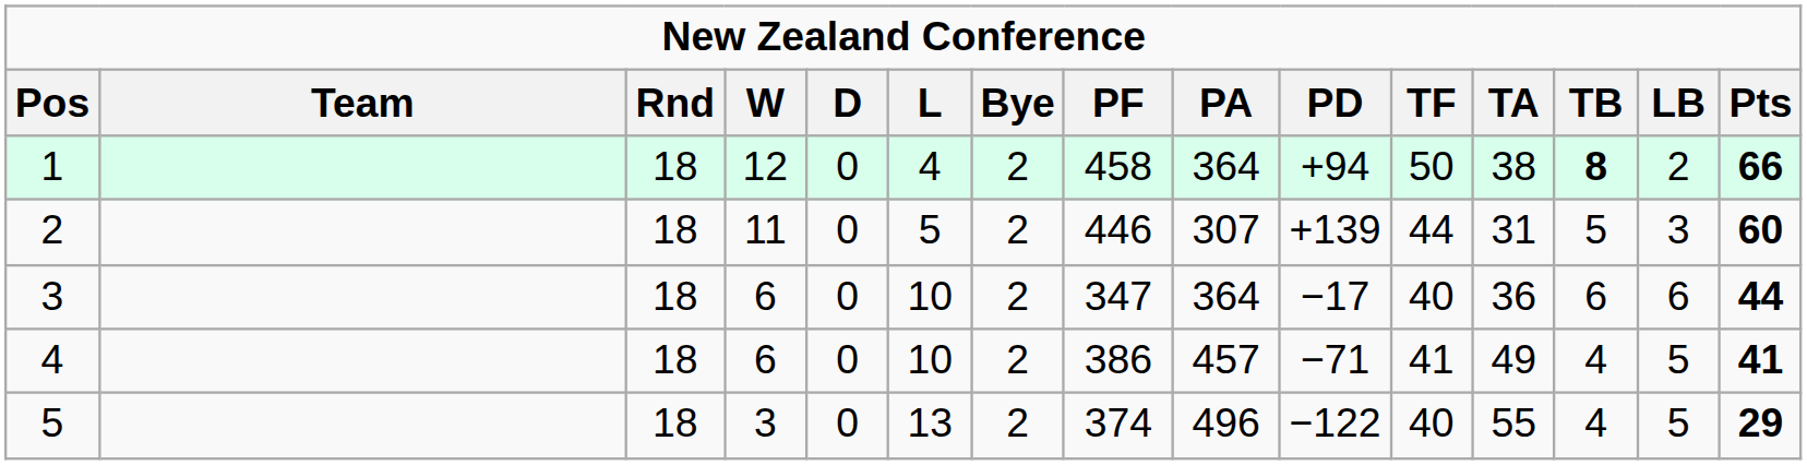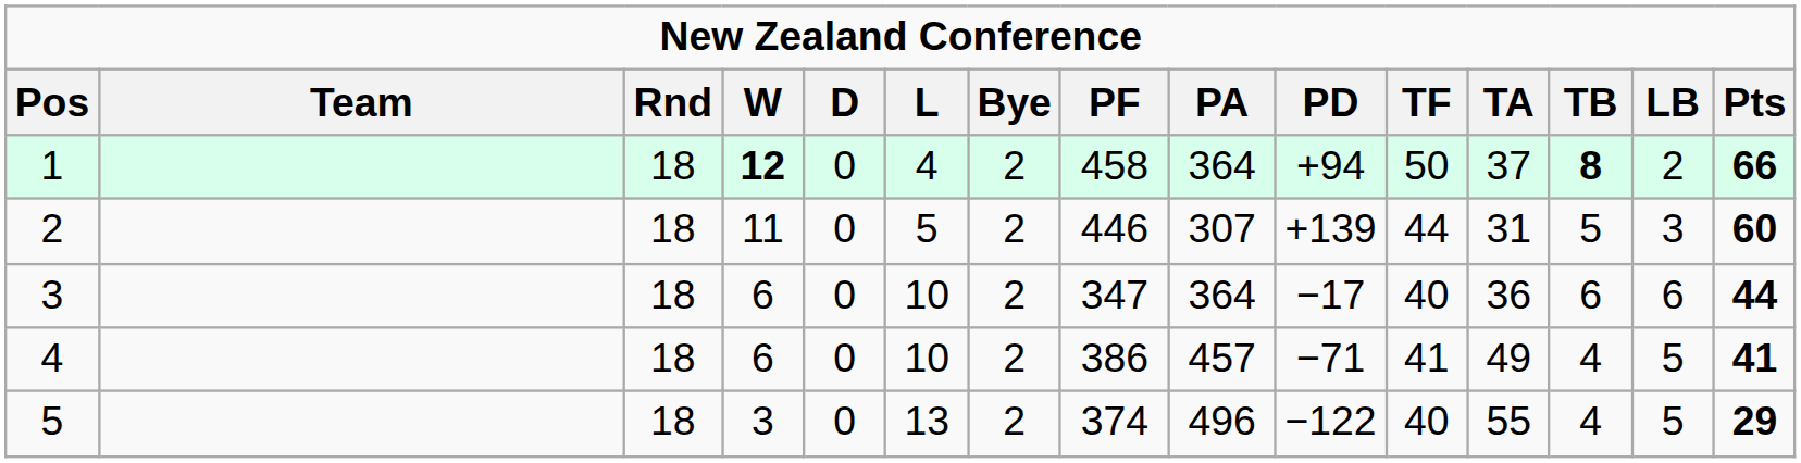 <table class="wikitable" style="float:left; margin-right:15px; text-align: center;">
 <tr>
 <td colspan=15><div><strong>New Zealand Conference</strong></div></td>
 </tr>
 <tr>
 <th style="width:25px;">Pos</th>
 <th style="width:200px;">Team</th>
 <th style="width:25px;">Rnd</th>
 <th style="width:25px;">W</th>
 <th style="width:25px;">D</th>
 <th style="width:25px;">L</th>
 <th style="width:25px;">Bye</th>
 <th style="width:35px;">PF</th>
 <th style="width:35px;">PA</th>
 <th style="width:35px;">PD</th>
 <th style="width:25px;">TF</th>
 <th style="width:25px;">TA</th>
 <th style="width:25px;">TB</th>
 <th style="width:25px;">LB</th>
 <th style="width:25px;">Pts<br></th>
 </tr>
 <tr style="background:#d8ffeb; text-align:center;">
 <td>1</td>
 <td align=left></td>
 <td>18</td>
-<td>12</td>
+<td><strong>12</strong></td>
 <td>0</td>
 <td>4</td>
 <td>2</td>
 <td>458</td>
 <td>364</td>
 <td>+94</td>
 <td>50</td>
-<td>38</td>
+<td>37</td>
 <td><strong>8</strong></td>
 <td>2</td>
 <td><strong>66</strong></td>
 </tr>
 <tr>
 <td>2</td>
 <td align=left></td>
 <td>18</td>
 <td>11</td>
 <td>0</td>
 <td>5</td>
 <td>2</td>
 <td>446</td>
 <td>307</td>
 <td>+139</td>
 <td>44</td>
 <td>31</td>
 <td>5</td>
 <td>3</td>
 <td><strong>60</strong></td>
 </tr>
 <tr>
 <td>3</td>
 <td align=left><strong></strong></td>
 <td>18</td>
 <td>6</td>
 <td>0</td>
 <td>10</td>
 <td>2</td>
 <td>347</td>
 <td>364</td>
 <td>−17</td>
 <td>40</td>
 <td>36</td>
 <td>6</td>
 <td>6</td>
 <td><strong>44</strong></td>
 </tr>
 <tr>
 <td>4</td>
 <td align=left></td>
 <td>18</td>
 <td>6</td>
 <td>0</td>
 <td>10</td>
 <td>2</td>
 <td>386</td>
 <td>457</td>
 <td>−71</td>
 <td>41</td>
 <td>49</td>
 <td>4</td>
 <td>5</td>
 <td><strong>41</strong></td>
 </tr>
 <tr>
 <td>5</td>
 <td align=left></td>
 <td>18</td>
 <td>3</td>
 <td>0</td>
 <td>13</td>
 <td>2</td>
 <td>374</td>
 <td>496</td>
 <td>−122</td>
 <td>40</td>
 <td>55</td>
 <td>4</td>
 <td>5</td>
 <td><strong>29</strong></td>
 </tr>
 </table>
